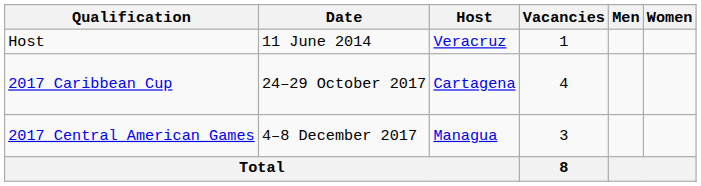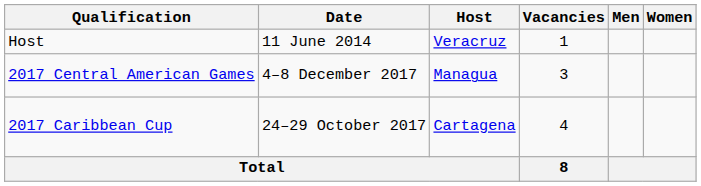 <table class="wikitable">
 <tr>
 <th>Qualification</th>
 <th>Date</th>
 <th>Host</th>
 <th>Vacancies</th>
 <th>Men</th>
 <th>Women</th>
 </tr>
 <tr>
 <td>Host</td>
 <td>11 June 2014</td>
 <td> <a href='#'>Veracruz</a></td>
 <td align="center">1</td>
 <td></td>
 <td></td>
 </tr>
 <tr>
+<td><a href='#'>2017 Central American Games</a></td>
+<td>4–8 December 2017</td>
+<td> <a href='#'>Managua</a></td>
+<td align="center">3</td>
+<td><br><br></td>
+<td><br><br></td>
+</tr>
+<tr>
 <td><a href='#'>2017 Caribbean Cup</a></td>
 <td>24–29 October 2017</td>
 <td> <a href='#'>Cartagena</a></td>
 <td align="center">4</td>
 <td><br><br><br></td>
 <td><br><br><br></td>
 </tr>
 <tr>
-<td><a href='#'>2017 Central American Games</a></td>
-<td>4–8 December 2017</td>
-<td> <a href='#'>Managua</a></td>
-<td align="center">3</td>
-<td><br><br></td>
-<td><br><br></td>
-</tr>
-<tr>
 <th colspan="3">Total</th>
 <th align="center">8</th>
 <th colspan="2"></th>
 </tr>
 </table>
